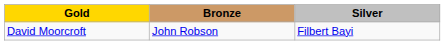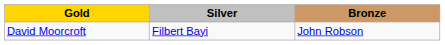 <table class="wikitable" style="text-align:left">
 <tr align="center">
 <td width=200 bgcolor=gold><strong>Gold</strong></td>
+<td width=200 bgcolor=silver><strong>Silver</strong></td>
 <td width=200 bgcolor=CC9966><strong>Bronze</strong></td>
-<td width=200 bgcolor=silver><strong>Silver</strong></td>
 </tr>
 <tr>
 <td><a href='#'>David Moorcroft</a><br><em></em></td>
+<td><a href='#'>Filbert Bayi</a><br><em></em></td>
 <td><a href='#'>John Robson</a><br><em></em></td>
-<td><a href='#'>Filbert Bayi</a><br><em></em></td>
 </tr>
 </table>
